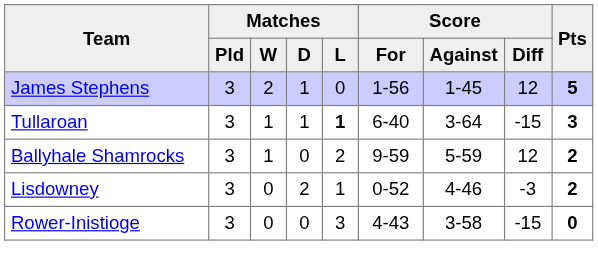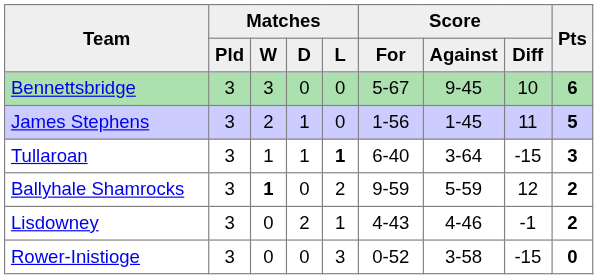 <table style=border-collapse:collapse border=1 cellspacing=0 cellpadding=5>
 <tr align=center bgcolor=#efefef>
 <th rowspan=2 width=165>Team</th>
 <th colspan=4>Matches</th>
 <th colspan=3>Score</th>
 <th rowspan=2width=20>Pts</th>
 </tr>
 <tr align=center bgcolor=#efefef>
 <th width=20>Pld</th>
 <th width=20>W</th>
 <th width=20>D</th>
 <th width=20>L</th>
 <th width=45>For</th>
 <th width=45>Against</th>
 <th width=30>Diff</th>
 </tr>
+<tr align=center style="background:#ACE1AF;">
+<td style="text-align:left;"><a href='#'>Bennettsbridge</a></td>
+<td>3</td>
+<td>3</td>
+<td>0</td>
+<td>0</td>
+<td>5-67</td>
+<td>9-45</td>
+<td>10</td>
+<td><strong>6</strong></td>
+</tr>
 <tr align=center style="background:#ccccff;">
 <td style="text-align:left;"><a href='#'>James Stephens</a></td>
 <td>3</td>
 <td>2</td>
 <td>1</td>
 <td>0</td>
 <td>1-56</td>
 <td>1-45</td>
-<td>12</td>
+<td>11</td>
 <td><strong>5</strong></td>
 </tr>
 <tr align=center>
 <td style="text-align:left;"><a href='#'>Tullaroan</a></td>
 <td>3</td>
 <td>1</td>
 <td>1</td>
 <td><strong>1</strong></td>
 <td>6-40</td>
 <td>3-64</td>
 <td>-15</td>
 <td><strong>3</strong></td>
 </tr>
 <tr align=center>
 <td style="text-align:left;"><a href='#'>Ballyhale Shamrocks</a></td>
 <td>3</td>
-<td>1</td>
+<td><strong>1</strong></td>
 <td>0</td>
 <td>2</td>
 <td>9-59</td>
 <td>5-59</td>
 <td>12</td>
 <td><strong>2</strong></td>
 </tr>
 <tr align=center>
 <td style="text-align:left;"><a href='#'>Lisdowney</a></td>
 <td>3</td>
 <td>0</td>
 <td>2</td>
 <td>1</td>
-<td>0-52</td>
+<td>4-43</td>
 <td>4-46</td>
-<td>-3</td>
+<td>-1</td>
 <td><strong>2</strong></td>
 </tr>
 <tr align=center>
 <td style="text-align:left;"><a href='#'>Rower-Inistioge</a></td>
 <td>3</td>
 <td>0</td>
 <td>0</td>
 <td>3</td>
-<td>4-43</td>
+<td>0-52</td>
 <td>3-58</td>
 <td>-15</td>
 <td><strong>0</strong></td>
 </tr>
 </table>
